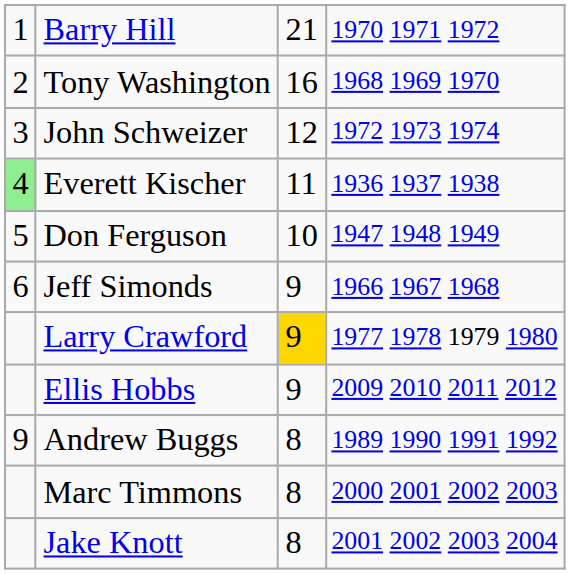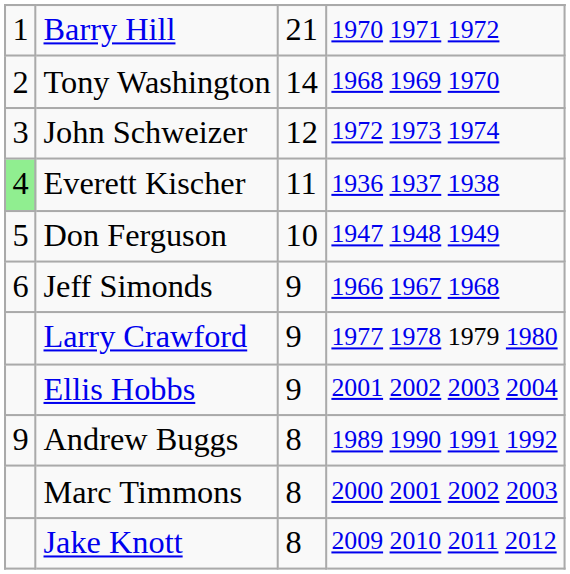 <table class="wikitable">
 <tr>
 </tr>
 <tr>
 <td>1</td>
 <td><a href='#'>Barry Hill</a></td>
 <td>21</td>
 <td style="font-size:80%;"><a href='#'>1970</a> <a href='#'>1971</a> <a href='#'>1972</a></td>
 </tr>
 <tr>
 <td>2</td>
 <td>Tony Washington</td>
-<td>16</td>
+<td>14</td>
 <td style="font-size:80%;"><a href='#'>1968</a> <a href='#'>1969</a> <a href='#'>1970</a></td>
 </tr>
 <tr>
 <td>3</td>
 <td>John Schweizer</td>
 <td>12</td>
 <td style="font-size:80%;"><a href='#'>1972</a> <a href='#'>1973</a> <a href='#'>1974</a></td>
 </tr>
 <tr>
 <td style="background: lightgreen;">4</td>
 <td>Everett Kischer</td>
 <td>11</td>
 <td style="font-size:80%;"><a href='#'>1936</a> <a href='#'>1937</a> <a href='#'>1938</a></td>
 </tr>
 <tr>
 <td>5</td>
 <td>Don Ferguson</td>
 <td>10</td>
 <td style="font-size:80%;"><a href='#'>1947</a> <a href='#'>1948</a> <a href='#'>1949</a></td>
 </tr>
 <tr>
 <td>6</td>
 <td>Jeff Simonds</td>
 <td>9</td>
 <td style="font-size:80%;"><a href='#'>1966</a> <a href='#'>1967</a> <a href='#'>1968</a></td>
 </tr>
 <tr>
 <td></td>
 <td><a href='#'>Larry Crawford</a></td>
-<td style="background: gold;">9</td>
+<td>9</td>
 <td style="font-size:80%;"><a href='#'>1977</a> <a href='#'>1978</a> 1979 <a href='#'>1980</a></td>
 </tr>
 <tr>
 <td></td>
 <td><a href='#'>Ellis Hobbs</a></td>
 <td>9</td>
-<td style="font-size:80%;"><a href='#'>2009</a> <a href='#'>2010</a> <a href='#'>2011</a> <a href='#'>2012</a></td>
+<td style="font-size:80%;"><a href='#'>2001</a> <a href='#'>2002</a> <a href='#'>2003</a> <a href='#'>2004</a></td>
 </tr>
 <tr>
 <td>9</td>
 <td>Andrew Buggs</td>
 <td>8</td>
 <td style="font-size:80%;"><a href='#'>1989</a> <a href='#'>1990</a> <a href='#'>1991</a> <a href='#'>1992</a></td>
 </tr>
 <tr>
 <td></td>
 <td>Marc Timmons</td>
 <td>8</td>
 <td style="font-size:80%;"><a href='#'>2000</a> <a href='#'>2001</a> <a href='#'>2002</a> <a href='#'>2003</a></td>
 </tr>
 <tr>
 <td></td>
 <td><a href='#'>Jake Knott</a></td>
 <td>8</td>
-<td style="font-size:80%;"><a href='#'>2001</a> <a href='#'>2002</a> <a href='#'>2003</a> <a href='#'>2004</a></td>
+<td style="font-size:80%;"><a href='#'>2009</a> <a href='#'>2010</a> <a href='#'>2011</a> <a href='#'>2012</a></td>
 </tr>
 </table>
